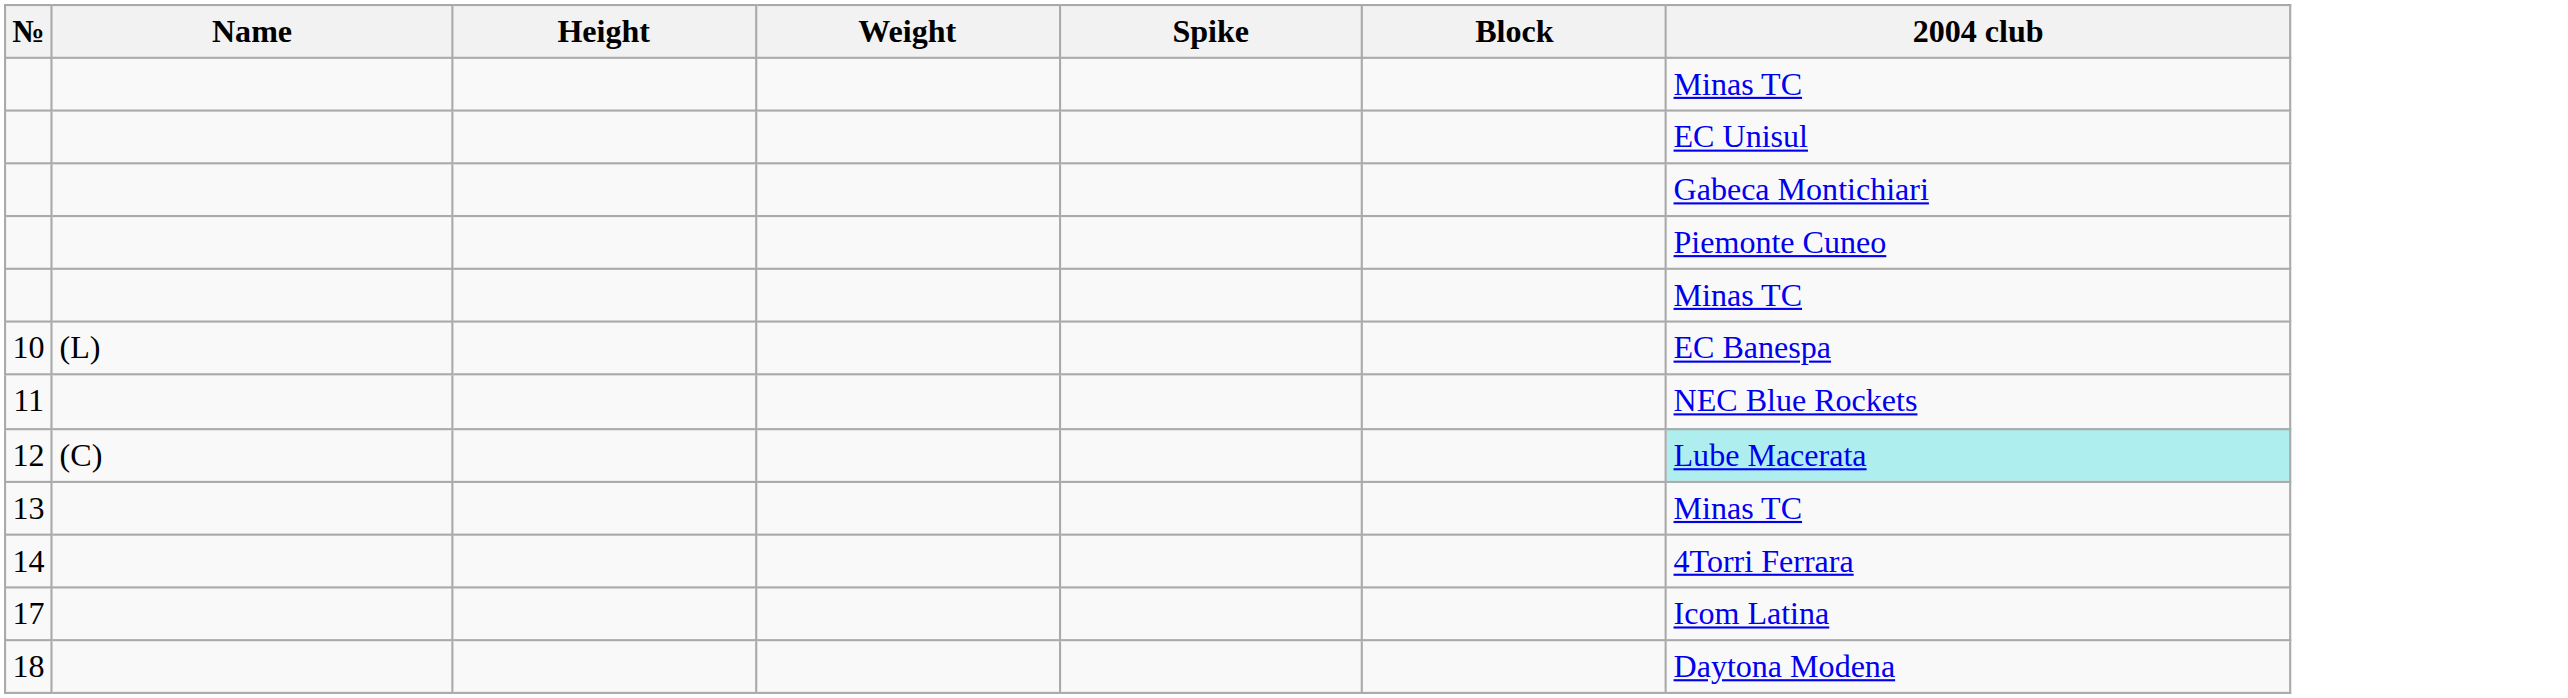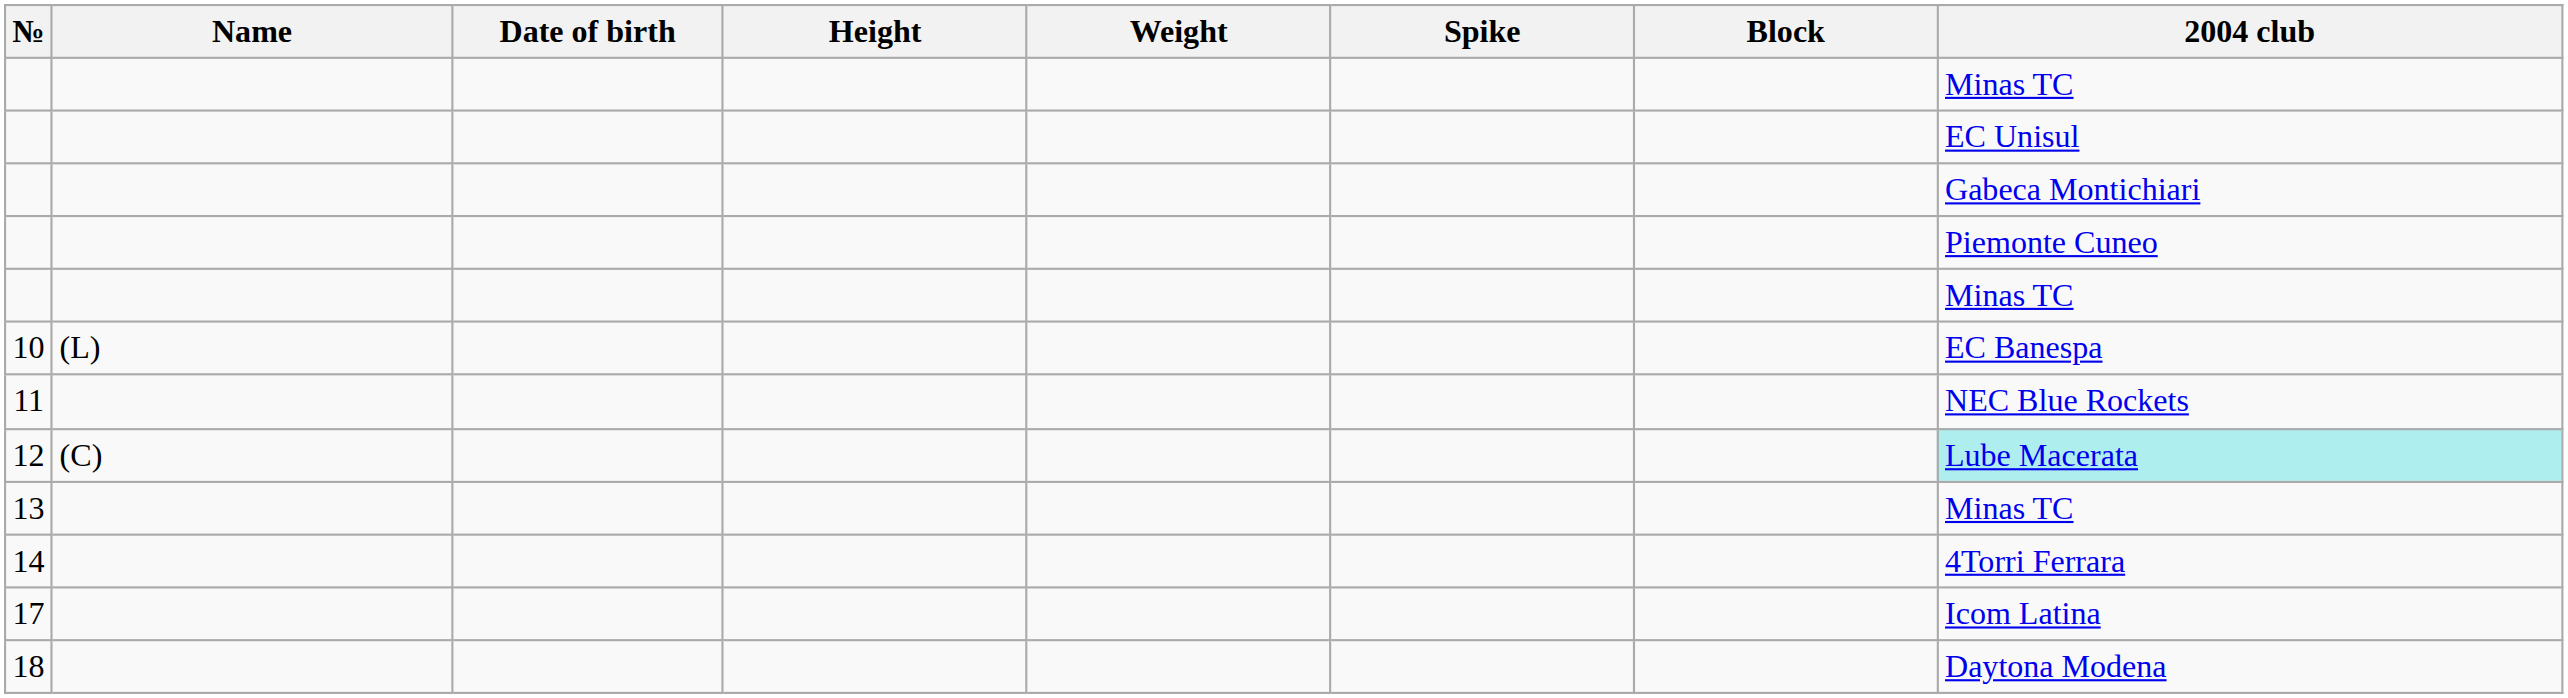 <table class="wikitable sortable" style="font-size:95%; text-align:center;">
 <tr>
 <th>№</th>
 <th style="width:12em">Name</th>
+<th style="width:8em">Date of birth</th>
 <th style="width:9em">Height</th>
 <th style="width:9em">Weight</th>
 <th style="width:9em">Spike</th>
 <th style="width:9em">Block</th>
 <th style="width:19em">2004 club</th>
 </tr>
 <tr>
 <td></td>
 <td style="text-align:left;"></td>
+<td style="text-align:right;"></td>
 <td></td>
 <td></td>
 <td></td>
 <td></td>
 <td style="text-align:left;"> <a href='#'>Minas TC</a></td>
 </tr>
 <tr>
 <td></td>
 <td style="text-align:left;"></td>
+<td style="text-align:right;"></td>
 <td></td>
 <td></td>
 <td></td>
 <td></td>
 <td style="text-align:left;"> <a href='#'>EC Unisul</a></td>
 </tr>
 <tr>
 <td></td>
 <td style="text-align:left;"></td>
+<td style="text-align:right;"></td>
 <td></td>
 <td></td>
 <td></td>
 <td></td>
 <td style="text-align:left;"> <a href='#'>Gabeca Montichiari</a></td>
 </tr>
 <tr>
 <td></td>
 <td style="text-align:left;"></td>
+<td style="text-align:right;"></td>
 <td></td>
 <td></td>
 <td></td>
 <td></td>
 <td style="text-align:left;"> <a href='#'>Piemonte Cuneo</a></td>
 </tr>
 <tr>
 <td></td>
 <td style="text-align:left;"></td>
+<td style="text-align:right;"></td>
 <td></td>
 <td></td>
 <td></td>
 <td></td>
 <td style="text-align:left;"> <a href='#'>Minas TC</a></td>
 </tr>
 <tr>
 <td>10</td>
 <td style="text-align:left;"> (L)</td>
+<td style="text-align:right;"></td>
 <td></td>
 <td></td>
 <td></td>
 <td></td>
 <td style="text-align:left;"> <a href='#'>EC Banespa</a></td>
 </tr>
 <tr>
 <td>11</td>
 <td style="text-align:left;"></td>
+<td style="text-align:right;"></td>
 <td></td>
 <td></td>
 <td></td>
 <td></td>
 <td style="text-align:left;"> <a href='#'>NEC Blue Rockets</a></td>
 </tr>
 <tr>
 <td>12</td>
 <td style="text-align:left;"> (C)</td>
+<td style="text-align:right;"></td>
 <td></td>
 <td></td>
 <td></td>
 <td></td>
 <td style="background: paleturquoise; text-align:left;"> <a href='#'>Lube Macerata</a></td>
 </tr>
 <tr>
 <td>13</td>
 <td style="text-align:left;"></td>
+<td style="text-align:right;"></td>
 <td></td>
 <td></td>
 <td></td>
 <td></td>
 <td style="text-align:left;"> <a href='#'>Minas TC</a></td>
 </tr>
 <tr>
 <td>14</td>
 <td style="text-align:left;"></td>
+<td style="text-align:right;"></td>
 <td></td>
 <td></td>
 <td></td>
 <td></td>
 <td style="text-align:left;"> <a href='#'>4Torri Ferrara</a></td>
 </tr>
 <tr>
 <td>17</td>
 <td style="text-align:left;"></td>
+<td style="text-align:right;"></td>
 <td></td>
 <td></td>
 <td></td>
 <td></td>
 <td style="text-align:left;"> <a href='#'>Icom Latina</a></td>
 </tr>
 <tr>
 <td>18</td>
 <td style="text-align:left;"></td>
+<td style="text-align:right;"></td>
 <td></td>
 <td></td>
 <td></td>
 <td></td>
 <td style="text-align:left;"> <a href='#'>Daytona Modena</a></td>
 </tr>
 </table>
